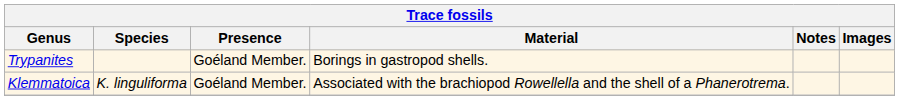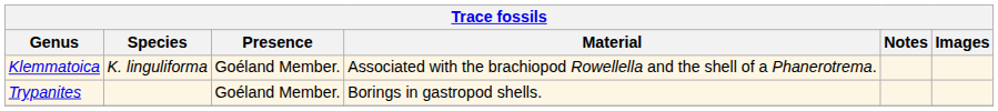 <table class="wikitable" align="center">
 <tr>
 <th colspan="6" align="center"><strong><a href='#'>Trace fossils</a></strong></th>
 </tr>
 <tr>
 <th>Genus</th>
 <th>Species</th>
 <th>Presence</th>
 <th><strong>Material</strong></th>
 <th>Notes</th>
 <th>Images</th>
 </tr>
 <tr>
+<td style="background:#FEF6E4;"><em><a href='#'>Klemmatoica</a></em></td>
+<td style="background:#FEF6E4;"><em>K. linguliforma</em></td>
+<td style="background:#FEF6E4;">Goéland Member.</td>
+<td style="background:#FEF6E4;">Associated with the brachiopod <em>Rowellella</em> and the shell of a <em>Phanerotrema</em>.</td>
+<td style="background:#FEF6E4;"></td>
+<td style="background:#FEF6E4;"></td>
+</tr>
+<tr>
 <td style="background:#FEF6E4;"><em><a href='#'>Trypanites</a></em></td>
 <td style="background:#FEF6E4;"></td>
 <td style="background:#FEF6E4;">Goéland Member.</td>
 <td style="background:#FEF6E4;">Borings in gastropod shells.</td>
 <td style="background:#FEF6E4;"></td>
 <td style="background:#FEF6E4;"></td>
 </tr>
 <tr>
-<td style="background:#FEF6E4;"><em><a href='#'>Klemmatoica</a></em></td>
-<td style="background:#FEF6E4;"><em>K. linguliforma</em></td>
-<td style="background:#FEF6E4;">Goéland Member.</td>
-<td style="background:#FEF6E4;">Associated with the brachiopod <em>Rowellella</em> and the shell of a <em>Phanerotrema</em>.</td>
-<td style="background:#FEF6E4;"></td>
-<td style="background:#FEF6E4;"></td>
-</tr>
-<tr>
 </tr>
 </table>
